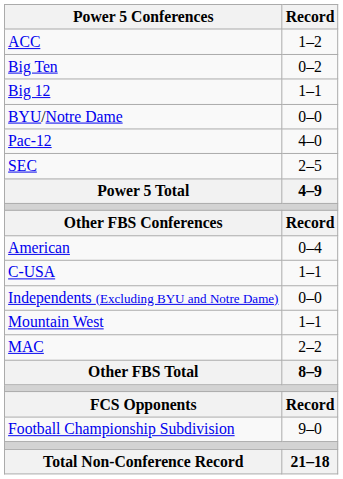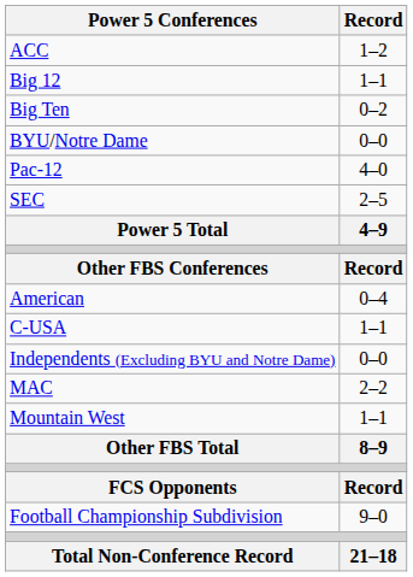 <table class="wikitable">
 <tr>
 <th>Power 5 Conferences</th>
 <th>Record</th>
 </tr>
 <tr>
 <td><a href='#'>ACC</a></td>
 <td align=center>1–2</td>
 </tr>
 <tr>
+<td><a href='#'>Big 12</a></td>
+<td align=center>1–1</td>
+</tr>
+<tr>
 <td><a href='#'>Big Ten</a></td>
 <td align=center>0–2</td>
-</tr>
-<tr>
-<td><a href='#'>Big 12</a></td>
-<td align=center>1–1</td>
 </tr>
 <tr>
 <td><a href='#'>BYU</a>/<a href='#'>Notre Dame</a></td>
 <td align=center>0–0</td>
 </tr>
 <tr>
 <td><a href='#'>Pac-12</a></td>
 <td align=center>4–0</td>
 </tr>
 <tr>
 <td><a href='#'>SEC</a></td>
 <td align=center>2–5</td>
 </tr>
 <tr>
 <th>Power 5 Total</th>
 <th>4–9</th>
 </tr>
 <tr>
 <th colspan="2" style="background:lightgrey;"></th>
 </tr>
 <tr>
 <th>Other FBS Conferences</th>
 <th>Record</th>
 </tr>
 <tr>
 <td><a href='#'>American</a></td>
 <td align=center>0–4</td>
 </tr>
 <tr>
 <td><a href='#'>C-USA</a></td>
 <td align=center>1–1</td>
 </tr>
 <tr>
 <td><a href='#'>Independents <small>(Excluding BYU and Notre Dame)</small></a></td>
 <td align=center>0–0</td>
 </tr>
 <tr>
+<td><a href='#'>MAC</a></td>
+<td align=center>2–2</td>
+</tr>
+<tr>
 <td><a href='#'>Mountain West</a></td>
 <td align=center>1–1</td>
-</tr>
-<tr>
-<td><a href='#'>MAC</a></td>
-<td align=center>2–2</td>
 </tr>
 <tr>
 <th>Other FBS Total</th>
 <th>8–9</th>
 </tr>
 <tr>
 <th colspan="2" style="background:lightgrey;"></th>
 </tr>
 <tr>
 <th>FCS Opponents</th>
 <th>Record</th>
 </tr>
 <tr>
 <td><a href='#'>Football Championship Subdivision</a></td>
 <td align=center>9–0</td>
 </tr>
 <tr>
 <th colspan="2" style="background:lightgrey;"></th>
 </tr>
 <tr>
 <th>Total Non-Conference Record</th>
 <th>21–18</th>
 </tr>
 </table>
